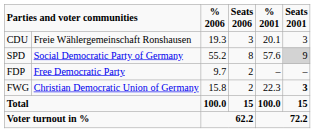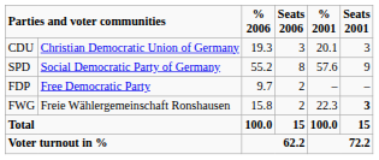 <table class="wikitable">
 <tr --  class="hintergrundfarbe5">
 <td colspan="2"><strong>Parties and voter communities</strong></td>
 <td align="center"><strong>%<br>2006</strong></td>
 <td align="center"><strong>Seats<br>2006</strong></td>
 <td align="center"><strong>%<br>2001</strong></td>
 <td align="center"><strong>Seats<br>2001</strong></td>
 </tr>
 <tr --->
 <td>CDU</td>
-<td>Freie Wählergemeinschaft Ronshausen</td>
+<td><a href='#'>Christian Democratic Union of Germany</a></td>
 <td align="right">19.3</td>
 <td align="right">3</td>
 <td align="right">20.1</td>
 <td align="right">3</td>
 </tr>
 <tr --->
 <td>SPD</td>
 <td><a href='#'>Social Democratic Party of Germany</a></td>
 <td align="right">55.2</td>
 <td align="right">8</td>
 <td align="right">57.6</td>
-<td align="right" style="background: lightgrey;">9</td>
+<td align="right">9</td>
 </tr>
 <tr --->
 <td>FDP</td>
 <td><a href='#'>Free Democratic Party</a></td>
 <td align="right">9.7</td>
 <td align="right">2</td>
 <td align="right">–</td>
 <td align="right">–</td>
 </tr>
 <tr --->
 <td>FWG</td>
-<td><a href='#'>Christian Democratic Union of Germany</a></td>
+<td>Freie Wählergemeinschaft Ronshausen</td>
 <td align="right">15.8</td>
 <td align="right">2</td>
 <td align="right">22.3</td>
 <td align="right"><strong>3</strong></td>
 </tr>
 <tr -- class="hintergrundfarbe5">
 <td colspan="2"><strong>Total</strong></td>
 <td align="right"><strong>100.0</strong></td>
 <td align="right"><strong>15</strong></td>
 <td align="right"><strong>100.0</strong></td>
 <td align="right"><strong>15</strong></td>
 </tr>
 <tr -- class="hintergrundfarbe5">
 <td colspan="2"><strong>Voter turnout in %</strong></td>
 <td colspan="2" align="right"><strong>62.2</strong></td>
 <td colspan="2" align="right"><strong>72.2</strong></td>
 </tr>
 </table>
